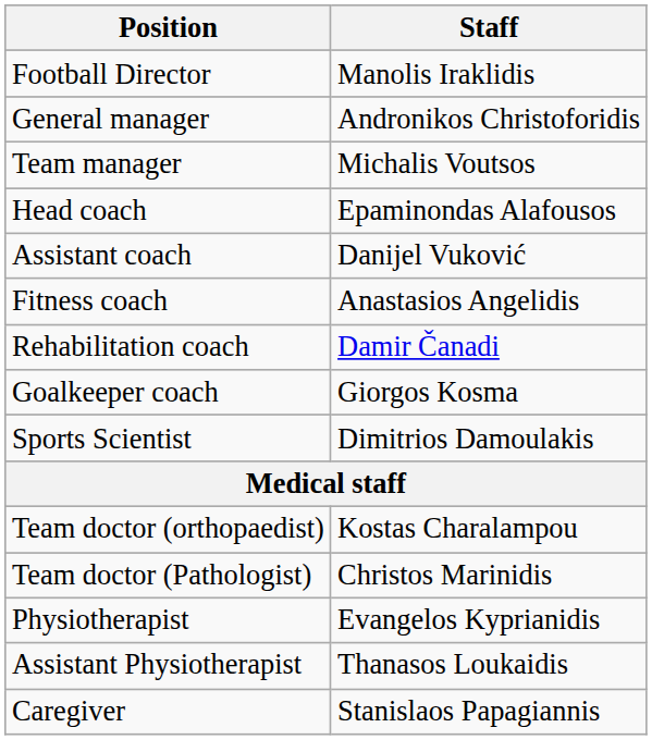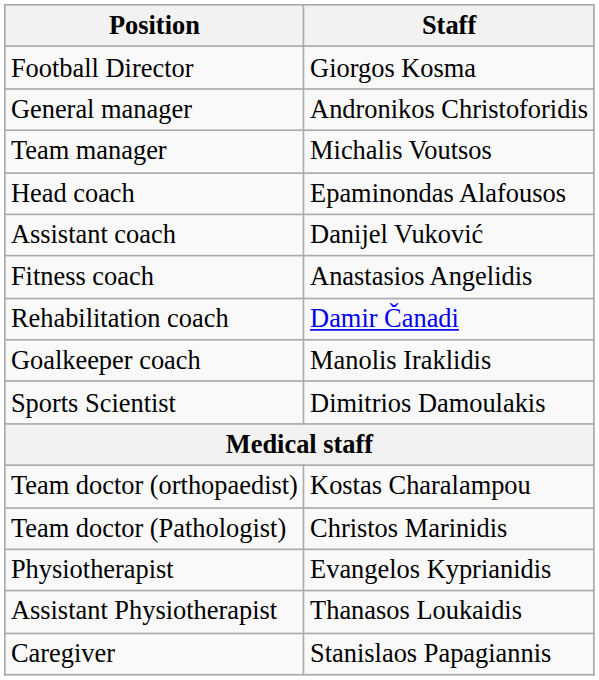 <table class="wikitable" style="text-align: center">
 <tr>
 <th align=left>Position</th>
 <th align=left>Staff</th>
 </tr>
 <tr>
 <td align=left>Football Director</td>
-<td align=left> Manolis Iraklidis</td>
+<td align=left> Giorgos Kosma</td>
 </tr>
 <tr>
 <td align=left>General manager</td>
 <td align=left> Andronikos Christoforidis</td>
 </tr>
 <tr>
 <td align=left>Team manager</td>
 <td align=left> Michalis Voutsos</td>
 </tr>
 <tr>
 <td align=left>Head coach</td>
 <td align=left> Epaminondas Alafousos</td>
 </tr>
 <tr>
 <td align=left>Assistant coach</td>
 <td align=left> Danijel Vuković</td>
 </tr>
 <tr>
 <td align=left>Fitness coach</td>
 <td align=left> Anastasios Angelidis</td>
 </tr>
 <tr>
 <td align=left>Rehabilitation coach</td>
 <td align=left> <a href='#'>Damir Čanadi</a></td>
 </tr>
 <tr>
 <td align=left>Goalkeeper coach</td>
-<td align=left> Giorgos Kosma</td>
+<td align=left> Manolis Iraklidis</td>
 </tr>
 <tr>
 <td align=left>Sports Scientist</td>
 <td align=left> Dimitrios Damoulakis</td>
 </tr>
 <tr>
 <th colspan="2">Medical staff</th>
 </tr>
 <tr>
 <td align=left>Team doctor (orthopaedist)</td>
 <td align=left> Kostas Charalampou</td>
 </tr>
 <tr>
 <td align=left>Team doctor (Pathologist)</td>
 <td align=left> Christos Marinidis</td>
 </tr>
 <tr>
 <td align=left>Physiotherapist</td>
 <td align=left> Evangelos Kyprianidis</td>
 </tr>
 <tr>
 <td align=left>Assistant Physiotherapist</td>
 <td align=left> Thanasos Loukaidis</td>
 </tr>
 <tr>
 <td align=left>Caregiver</td>
 <td align=left> Stanislaos Papagiannis</td>
 </tr>
 </table>
